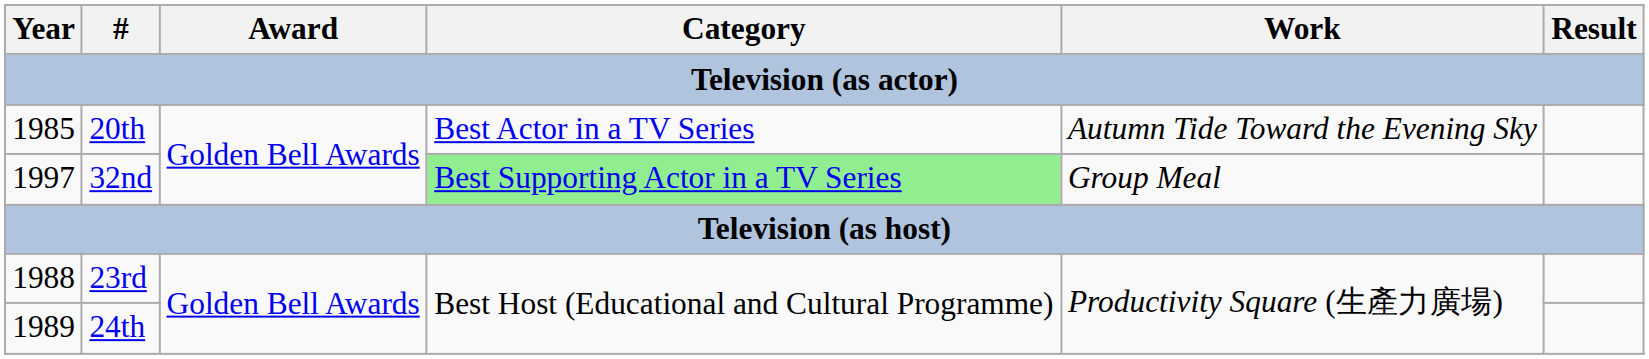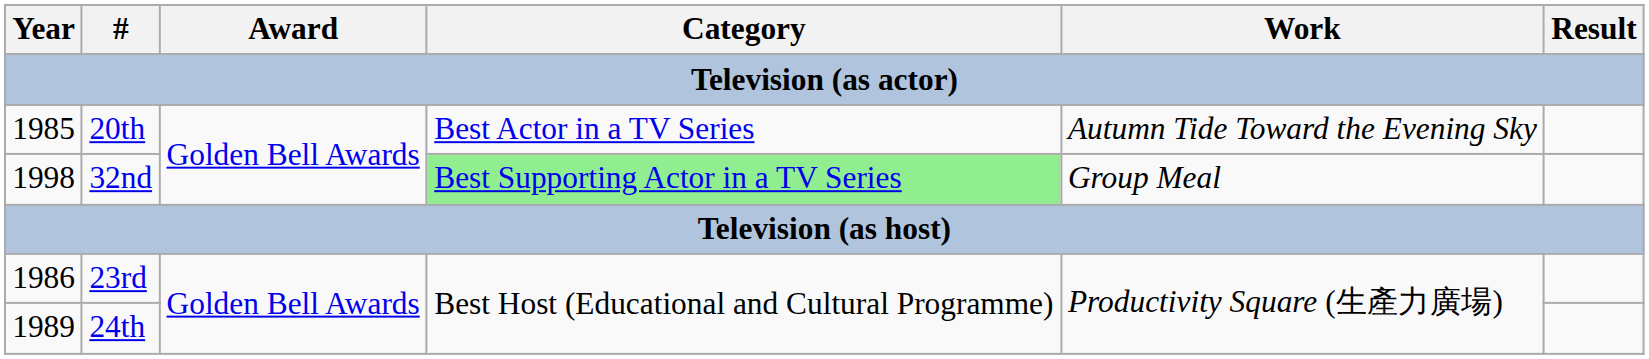 <table class="wikitable sortable">
 <tr>
 <th>Year</th>
 <th>#</th>
 <th>Award</th>
 <th>Category</th>
 <th>Work</th>
 <th>Result</th>
 </tr>
 <tr>
 <th colspan=6 style="background:#B0C4DE;">Television (as actor)</th>
 </tr>
 <tr>
 <td>1985</td>
 <td><a href='#'>20th</a></td>
 <td rowspan=2><a href='#'>Golden Bell Awards</a></td>
 <td><a href='#'>Best Actor in a TV Series</a></td>
 <td><em>Autumn Tide Toward the Evening Sky</em></td>
 <td></td>
 </tr>
 <tr>
-<td>1997</td>
+<td>1998</td>
 <td><a href='#'>32nd</a></td>
 <td style="background: lightgreen;"><a href='#'>Best Supporting Actor in a TV Series</a></td>
 <td><em>Group Meal</em></td>
 <td></td>
 </tr>
 <tr>
 <th colspan=6 style="background:#B0C4DE;">Television (as host)</th>
 </tr>
 <tr>
-<td>1988</td>
+<td>1986</td>
 <td><a href='#'>23rd</a></td>
 <td rowspan=2><a href='#'>Golden Bell Awards</a></td>
 <td rowspan=2>Best Host (Educational and Cultural Programme)</td>
 <td rowspan=2><em>Productivity Square</em> (生產力廣場)</td>
 <td></td>
 </tr>
 <tr>
 <td>1989</td>
 <td><a href='#'>24th</a></td>
 <td></td>
 </tr>
 </table>
